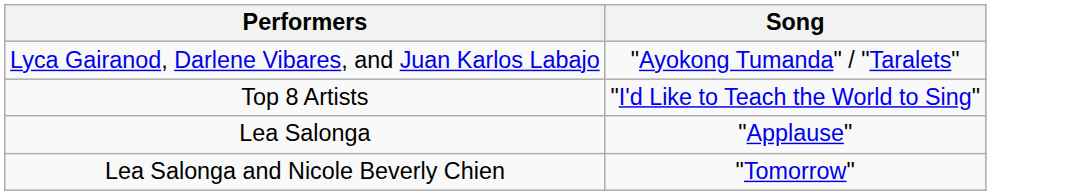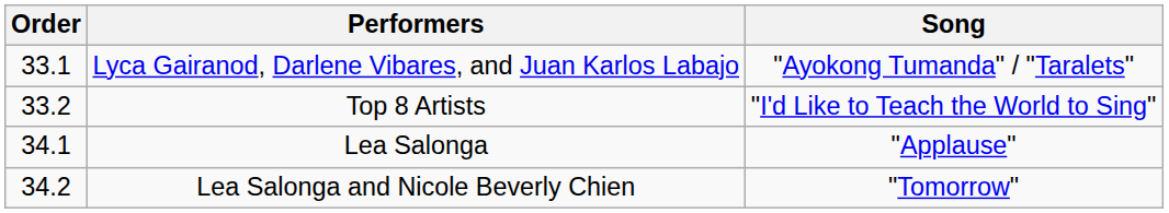 <table class="wikitable" style="text-align:center;">
 <tr>
+<th>Order</th>
 <th>Performers</th>
 <th>Song</th>
 </tr>
 <tr>
+<td>33.1</td>
 <td><a href='#'>Lyca Gairanod</a>, <a href='#'>Darlene Vibares</a>, and <a href='#'>Juan Karlos Labajo</a></td>
 <td>"<a href='#'>Ayokong Tumanda</a>" / "<a href='#'>Taralets</a>"</td>
 </tr>
 <tr>
+<td>33.2</td>
 <td>Top 8 Artists</td>
 <td>"<a href='#'>I'd Like to Teach the World to Sing</a>"</td>
 </tr>
 <tr>
+<td>34.1</td>
 <td>Lea Salonga</td>
 <td>"<a href='#'>Applause</a>"</td>
 </tr>
 <tr>
+<td>34.2</td>
 <td>Lea Salonga and Nicole Beverly Chien</td>
 <td>"<a href='#'>Tomorrow</a>"</td>
 </tr>
 </table>
